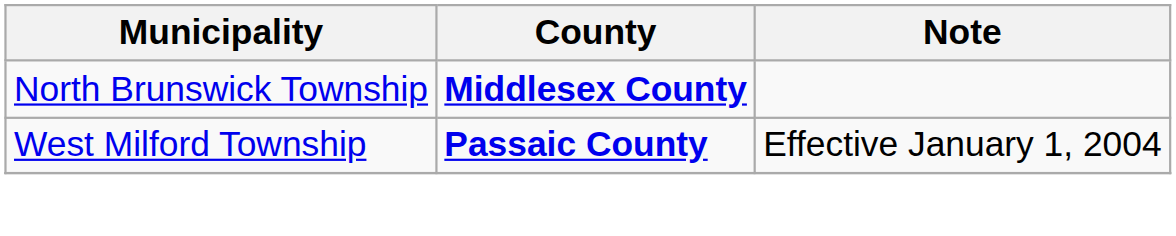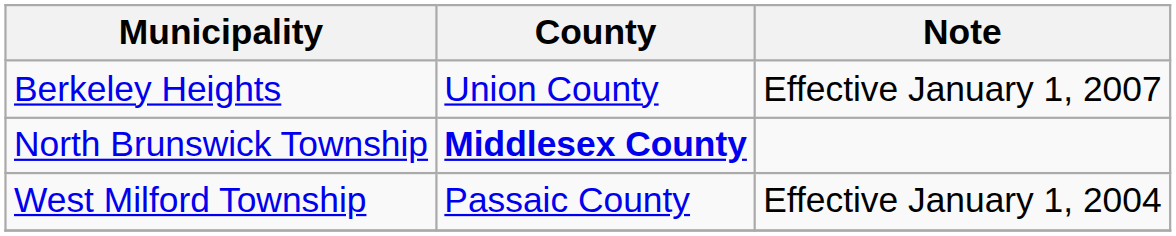 <table class="wikitable" style="margin-left: auto; margin-right: auto;">
 <tr>
 <th scope="col">Municipality</th>
 <th scope="col">County</th>
 <th scope="col">Note</th>
+</tr>
+<tr>
+<td><a href='#'>Berkeley Heights</a></td>
+<td><a href='#'>Union County</a></td>
+<td>Effective January 1, 2007</td>
 </tr>
 <tr>
 <td><a href='#'>North Brunswick Township</a></td>
 <td><strong><a href='#'>Middlesex County</a></strong></td>
 <td></td>
 </tr>
 <tr>
 <td><a href='#'>West Milford Township</a></td>
-<td><strong><a href='#'>Passaic County</a></strong></td>
+<td><a href='#'>Passaic County</a></td>
 <td>Effective January 1, 2004</td>
 </tr>
 <tr>
 </tr>
 </table>
